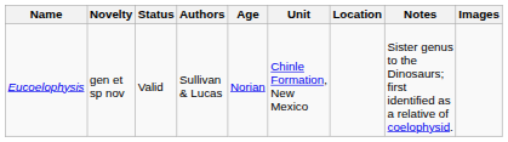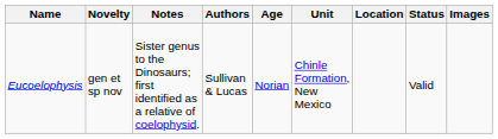 <table class="wikitable sortable" align="center" width="100%">
 <tr>
 <th>Name</th>
 <th>Novelty</th>
-<th>Status</th>
+<th>Notes</th>
 <th>Authors</th>
 <th>Age</th>
 <th>Unit</th>
 <th>Location</th>
-<th>Notes</th>
+<th>Status</th>
 <th>Images</th>
 </tr>
 <tr>
 <td><br><em><a href='#'>Eucoelophysis</a></em></td>
 <td><br>gen et sp nov</td>
-<td><br>Valid</td>
+<td><br>Sister genus to the Dinosaurs; first identified as a relative of <a href='#'>coelophysid</a>.</td>
 <td><br>Sullivan & Lucas</td>
 <td><br><a href='#'>Norian</a></td>
 <td><br><a href='#'>Chinle Formation</a>, New Mexico</td>
 <td><br></td>
-<td><br>Sister genus to the Dinosaurs; first identified as a relative of <a href='#'>coelophysid</a>.</td>
+<td><br>Valid</td>
 <td></td>
 </tr>
 </table>
